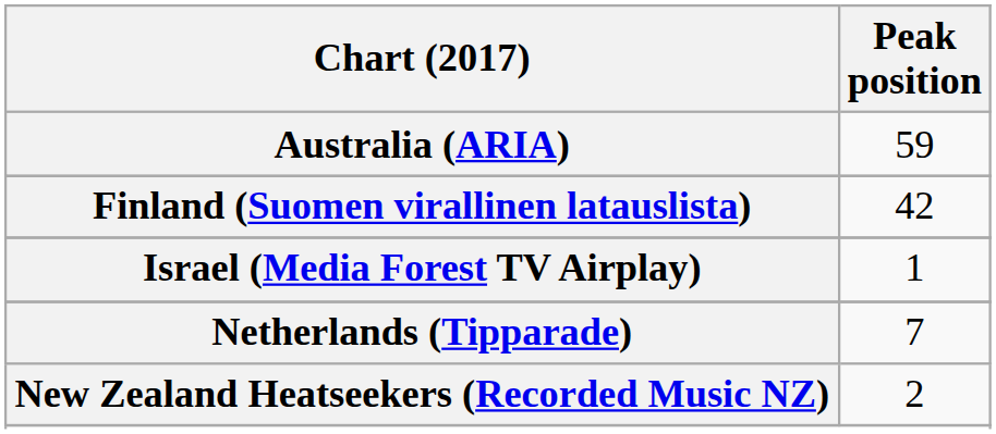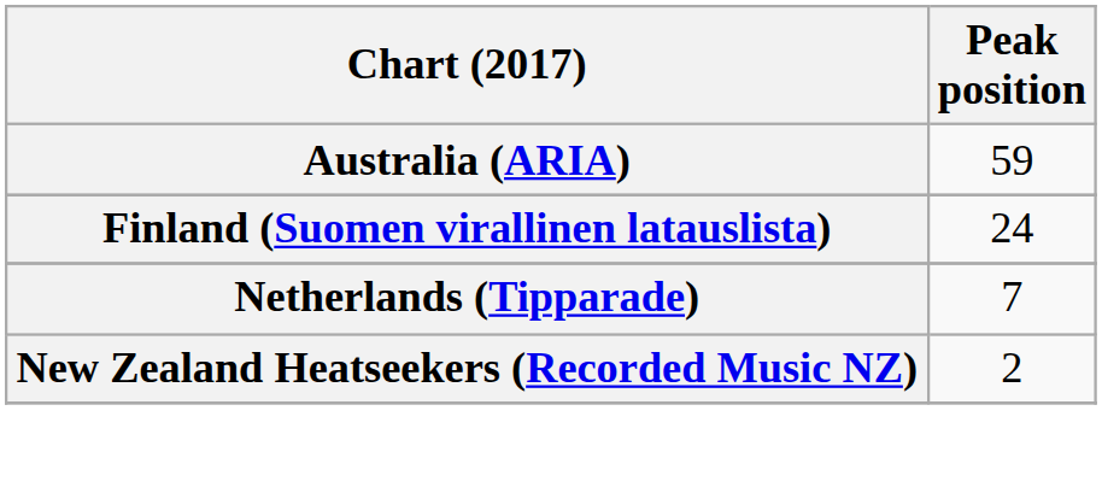 <table class="wikitable sortable plainrowheaders" style="text-align:center">
 <tr>
 <th scope="col">Chart (2017)</th>
 <th scope="col">Peak<br>position</th>
 </tr>
 <tr>
 <th scope="row">Australia (<a href='#'>ARIA</a>)</th>
 <td>59</td>
 </tr>
 <tr>
 </tr>
 <tr>
 </tr>
 <tr>
 </tr>
 <tr>
 <th scope="row">Finland (<a href='#'>Suomen virallinen latauslista</a>)</th>
-<td>42</td>
+<td>24</td>
 </tr>
 <tr>
 </tr>
 <tr>
 </tr>
 <tr>
-</tr>
-<tr>
-<th scope="row">Israel (<a href='#'>Media Forest</a> TV Airplay)</th>
-<td>1</td>
 </tr>
 <tr>
 </tr>
 <tr>
 <th scope="row">Netherlands (<a href='#'>Tipparade</a>)</th>
 <td>7</td>
 </tr>
 <tr>
 <th scope="row">New Zealand Heatseekers (<a href='#'>Recorded Music NZ</a>)</th>
 <td>2</td>
 </tr>
 <tr>
 </tr>
 <tr>
 </tr>
 <tr>
 </tr>
 <tr>
 </tr>
 <tr>
 </tr>
 <tr>
 </tr>
 <tr>
 </tr>
 </table>
